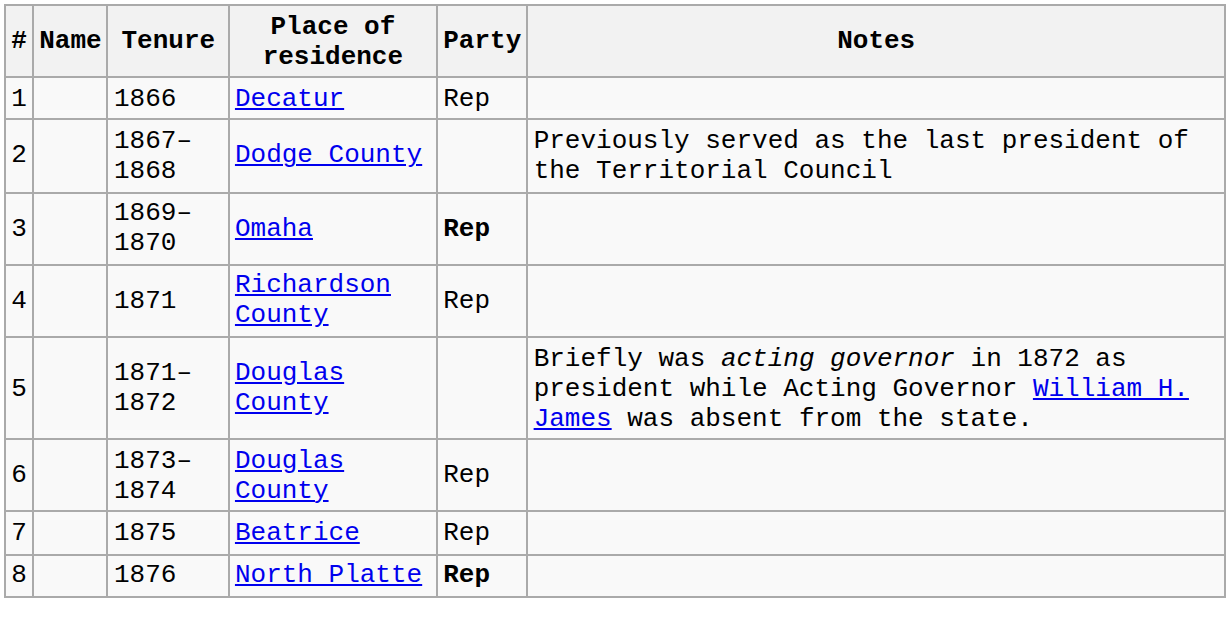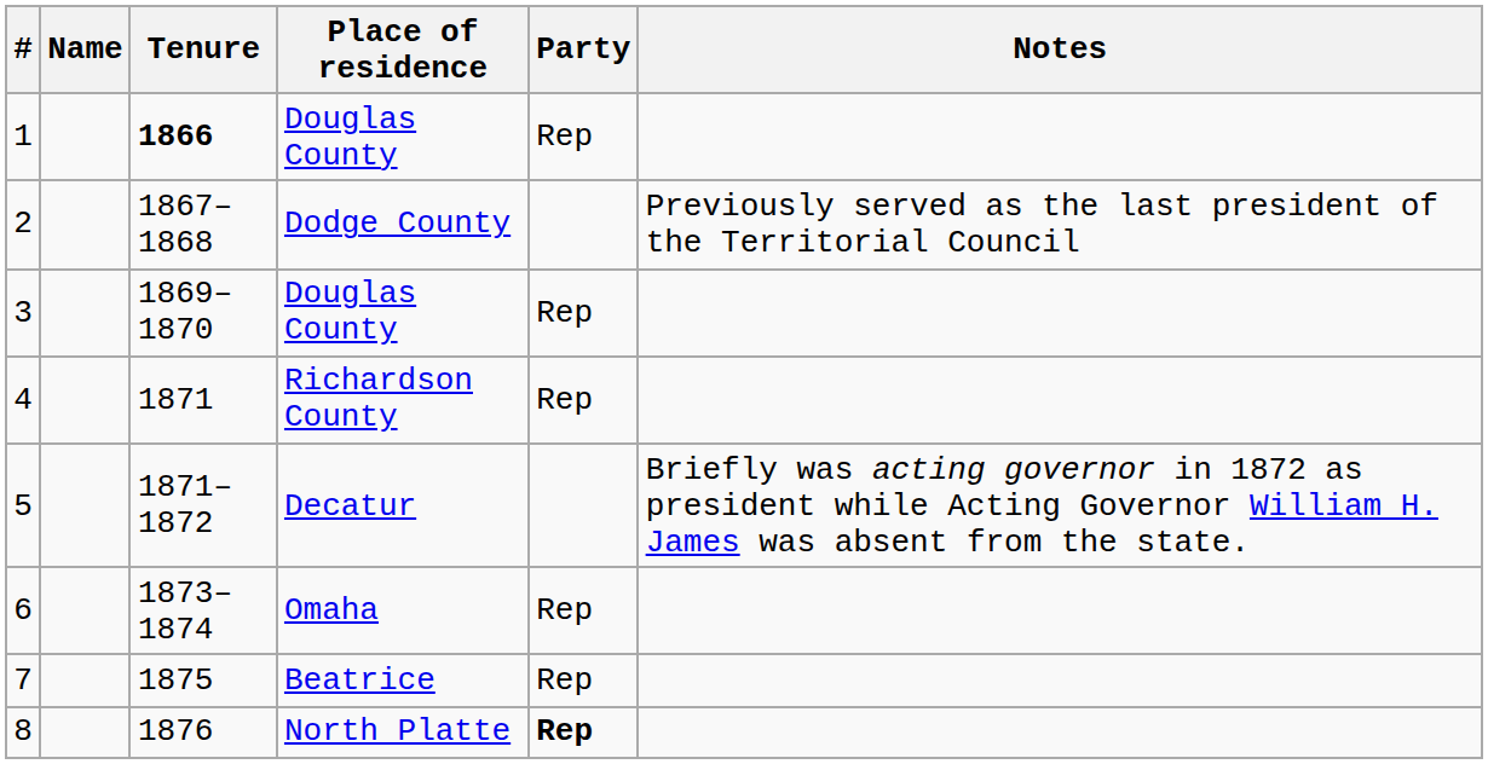 <table class="wikitable sortable">
 <tr>
 <th>#</th>
 <th>Name</th>
 <th>Tenure</th>
 <th>Place of residence</th>
 <th>Party</th>
 <th>Notes</th>
 </tr>
 <tr>
 <td>1</td>
 <td></td>
-<td>1866</td>
-<td><a href='#'>Decatur</a></td>
+<td><strong>1866</strong></td>
+<td><a href='#'>Douglas County</a></td>
 <td>Rep</td>
 <td></td>
 </tr>
 <tr>
 <td>2</td>
 <td></td>
 <td>1867–1868</td>
 <td><a href='#'>Dodge County</a></td>
 <td></td>
 <td>Previously served as the last president of the Territorial Council</td>
 </tr>
 <tr>
 <td>3</td>
 <td></td>
 <td>1869–1870</td>
-<td><a href='#'>Omaha</a></td>
-<td><strong>Rep</strong></td>
+<td><a href='#'>Douglas County</a></td>
+<td>Rep</td>
 <td></td>
 </tr>
 <tr>
 <td>4</td>
 <td></td>
 <td>1871</td>
 <td><a href='#'>Richardson County</a></td>
 <td>Rep</td>
 <td></td>
 </tr>
 <tr>
 <td>5</td>
 <td></td>
 <td>1871–1872</td>
-<td><a href='#'>Douglas County</a></td>
+<td><a href='#'>Decatur</a></td>
 <td></td>
 <td>Briefly was <em>acting governor</em> in 1872 as president while Acting Governor <a href='#'>William H. James</a> was absent from the state.</td>
 </tr>
 <tr>
 <td>6</td>
 <td></td>
 <td>1873–1874</td>
-<td><a href='#'>Douglas County</a></td>
+<td><a href='#'>Omaha</a></td>
 <td>Rep</td>
 <td></td>
 </tr>
 <tr>
 <td>7</td>
 <td></td>
 <td>1875</td>
 <td><a href='#'>Beatrice</a></td>
 <td>Rep</td>
 <td></td>
 </tr>
 <tr>
 <td>8</td>
 <td></td>
 <td>1876</td>
 <td><a href='#'>North Platte</a></td>
 <td><strong>Rep</strong></td>
 <td></td>
 </tr>
 <tr>
 </tr>
 </table>
